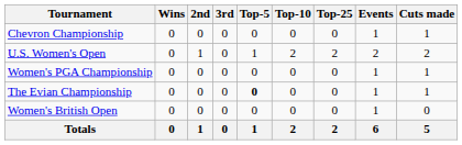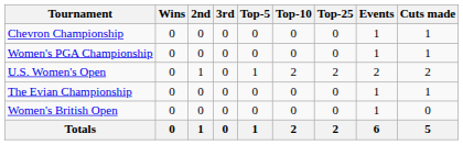 <table class=wikitable style=text-align:center>
 <tr>
 <th>Tournament</th>
 <th>Wins</th>
 <th>2nd</th>
 <th>3rd</th>
 <th>Top-5</th>
 <th>Top-10</th>
 <th>Top-25</th>
 <th>Events</th>
 <th>Cuts made</th>
 </tr>
 <tr>
 <td align=left><a href='#'>Chevron Championship</a></td>
 <td>0</td>
 <td>0</td>
 <td>0</td>
 <td>0</td>
 <td>0</td>
 <td>0</td>
 <td>1</td>
 <td>1</td>
 </tr>
 <tr>
+<td align=left><a href='#'>Women's PGA Championship</a></td>
+<td>0</td>
+<td>0</td>
+<td>0</td>
+<td>0</td>
+<td>0</td>
+<td>0</td>
+<td>1</td>
+<td>1</td>
+</tr>
+<tr>
 <td align=left><a href='#'>U.S. Women's Open</a></td>
 <td>0</td>
 <td>1</td>
 <td>0</td>
 <td>1</td>
 <td>2</td>
 <td>2</td>
 <td>2</td>
 <td>2</td>
 </tr>
 <tr>
-<td align=left><a href='#'>Women's PGA Championship</a></td>
+<td align=left><a href='#'>The Evian Championship</a></td>
 <td>0</td>
 <td>0</td>
 <td>0</td>
 <td>0</td>
-<td>0</td>
-<td>0</td>
-<td>1</td>
-<td>1</td>
-</tr>
-<tr>
-<td align=left><a href='#'>The Evian Championship</a></td>
-<td>0</td>
-<td>0</td>
-<td>0</td>
-<td><strong>0</strong></td>
 <td>0</td>
 <td>0</td>
 <td>1</td>
 <td>1</td>
 </tr>
 <tr>
 <td align=left><a href='#'>Women's British Open</a></td>
 <td>0</td>
 <td>0</td>
 <td>0</td>
 <td>0</td>
 <td>0</td>
 <td>0</td>
 <td>1</td>
 <td>0</td>
 </tr>
 <tr>
 <th>Totals</th>
 <th>0</th>
 <th>1</th>
 <th>0</th>
 <th>1</th>
 <th>2</th>
 <th>2</th>
 <th>6</th>
 <th>5</th>
 </tr>
 </table>
